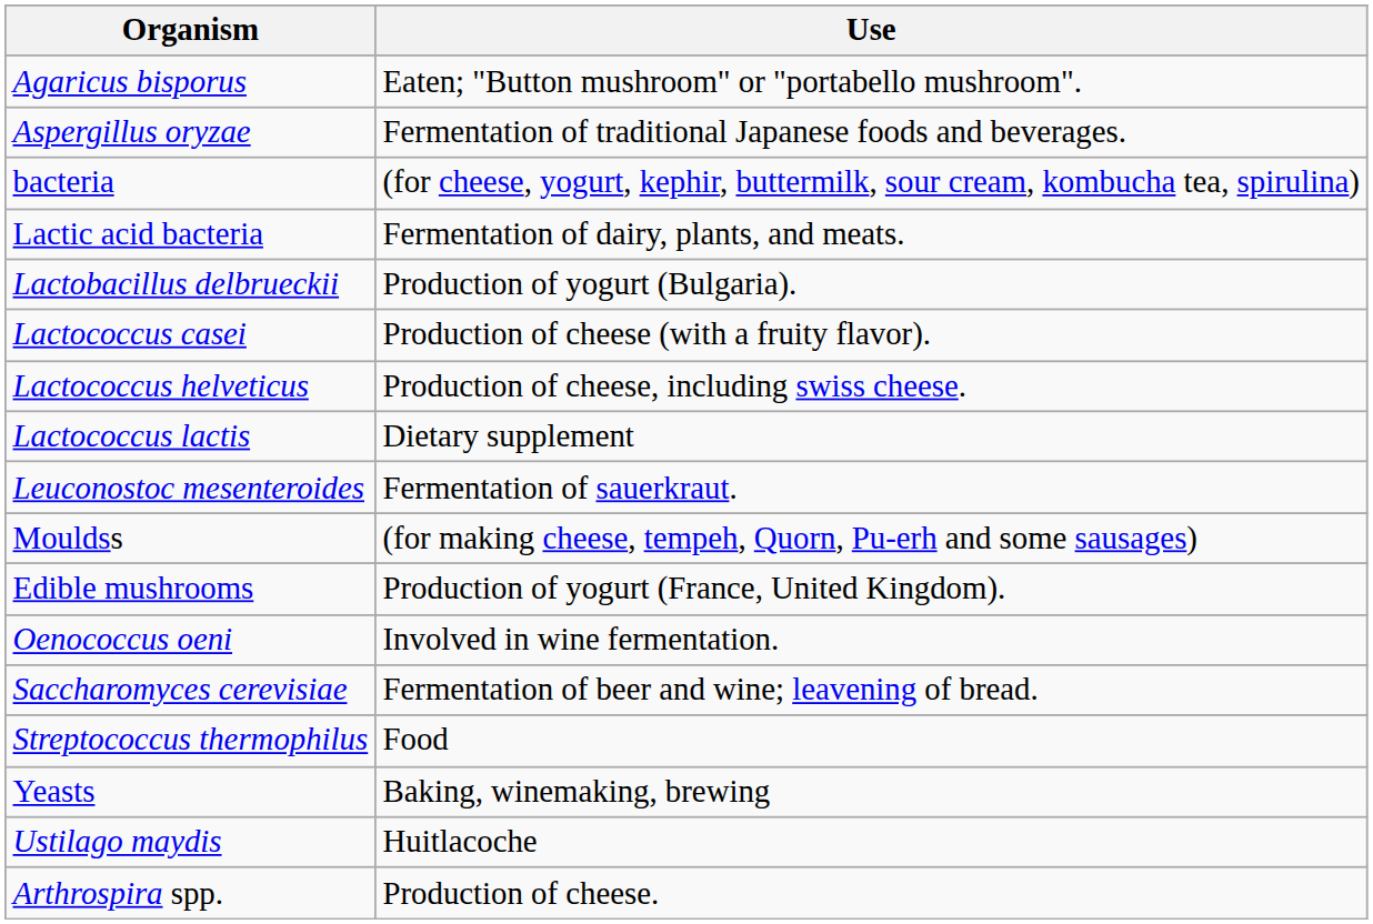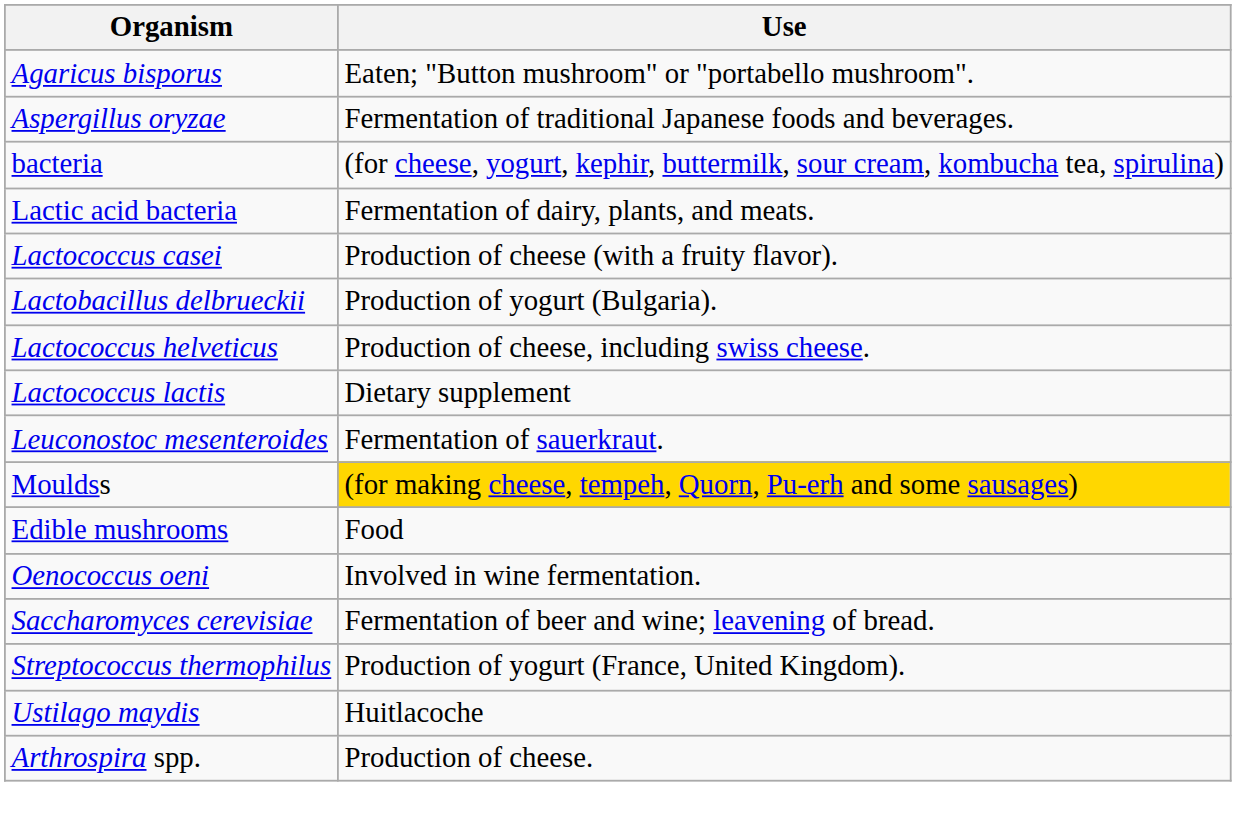 <table class="wikitable sortable">
 <tr>
 <th>Organism</th>
 <th>Use</th>
 </tr>
 <tr>
 <td><em><a href='#'>Agaricus bisporus</a></em></td>
 <td>Eaten; "Button mushroom" or "portabello mushroom".</td>
 </tr>
 <tr>
 <td><em><a href='#'>Aspergillus oryzae</a></em></td>
 <td>Fermentation of traditional Japanese foods and beverages.</td>
 </tr>
 <tr>
 <td><a href='#'>bacteria</a></td>
 <td>(for <a href='#'>cheese</a>, <a href='#'>yogurt</a>, <a href='#'>kephir</a>, <a href='#'>buttermilk</a>, <a href='#'>sour cream</a>, <a href='#'>kombucha</a> tea, <a href='#'>spirulina</a>)</td>
 </tr>
 <tr>
 <td><a href='#'>Lactic acid bacteria</a></td>
 <td>Fermentation of dairy, plants, and meats.</td>
 </tr>
 <tr>
+<td><em><a href='#'>Lactococcus casei</a></em></td>
+<td>Production of cheese (with a fruity flavor).</td>
+</tr>
+<tr>
 <td><em><a href='#'>Lactobacillus delbrueckii</a></em></td>
 <td>Production of yogurt (Bulgaria).</td>
-</tr>
-<tr>
-<td><em><a href='#'>Lactococcus casei</a></em></td>
-<td>Production of cheese (with a fruity flavor).</td>
 </tr>
 <tr>
 <td><em><a href='#'>Lactococcus helveticus</a></em></td>
 <td>Production of cheese, including <a href='#'>swiss cheese</a>.</td>
 </tr>
 <tr>
 <td><em><a href='#'>Lactococcus lactis</a></em></td>
 <td>Dietary supplement</td>
 </tr>
 <tr>
 <td><em><a href='#'>Leuconostoc mesenteroides</a></em></td>
 <td>Fermentation of <a href='#'>sauerkraut</a>.</td>
 </tr>
 <tr>
 <td><a href='#'>Moulds</a>s</td>
-<td>(for making <a href='#'>cheese</a>, <a href='#'>tempeh</a>, <a href='#'>Quorn</a>, <a href='#'>Pu-erh</a> and some <a href='#'>sausages</a>)</td>
+<td style="background: gold;">(for making <a href='#'>cheese</a>, <a href='#'>tempeh</a>, <a href='#'>Quorn</a>, <a href='#'>Pu-erh</a> and some <a href='#'>sausages</a>)</td>
 </tr>
 <tr>
 <td><a href='#'>Edible mushrooms</a></td>
-<td>Production of yogurt (France, United Kingdom).</td>
+<td>Food</td>
 </tr>
 <tr>
 <td><em><a href='#'>Oenococcus oeni</a></em></td>
 <td>Involved in wine fermentation.</td>
 </tr>
 <tr>
 <td><em><a href='#'>Saccharomyces cerevisiae</a></em></td>
 <td>Fermentation of beer and wine; <a href='#'>leavening</a> of bread.</td>
 </tr>
 <tr>
 <td><em><a href='#'>Streptococcus thermophilus</a></em></td>
-<td>Food</td>
-</tr>
-<tr>
-<td><a href='#'>Yeasts</a></td>
-<td>Baking, winemaking, brewing</td>
+<td>Production of yogurt (France, United Kingdom).</td>
 </tr>
 <tr>
 <td><em><a href='#'>Ustilago maydis</a></em></td>
 <td>Huitlacoche</td>
 </tr>
 <tr>
 <td><em><a href='#'>Arthrospira</a></em> spp.</td>
 <td>Production of cheese.</td>
 </tr>
 </table>
